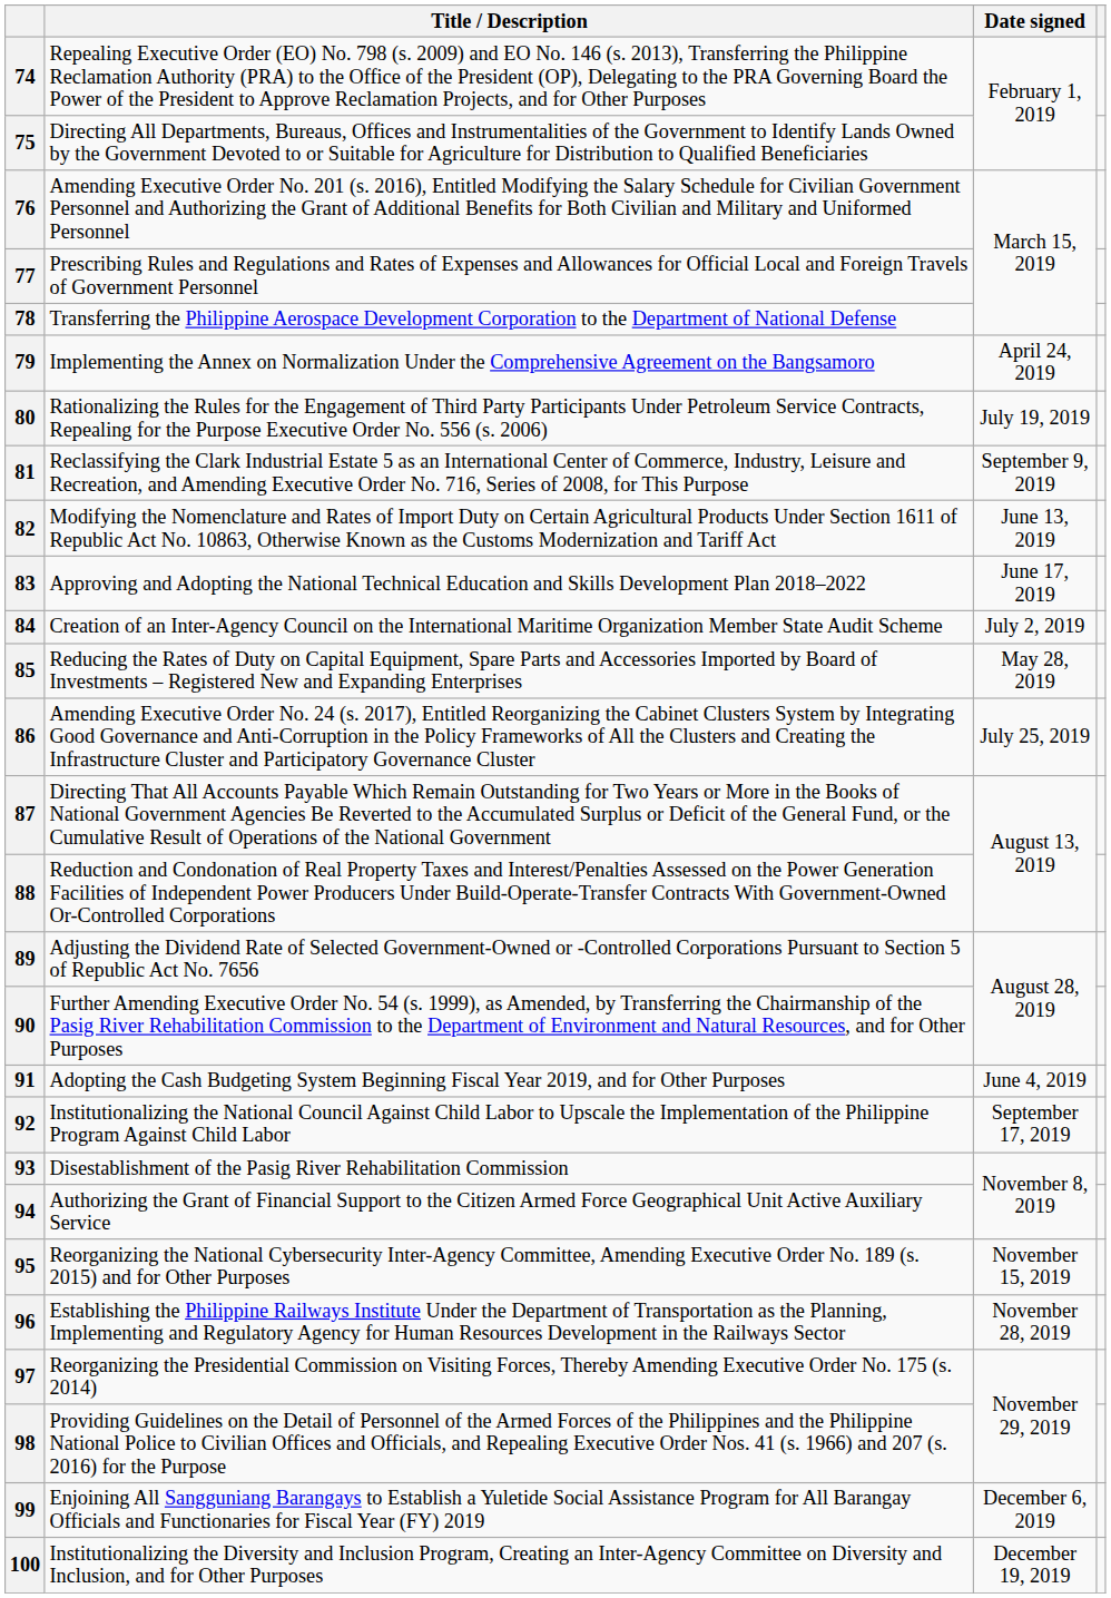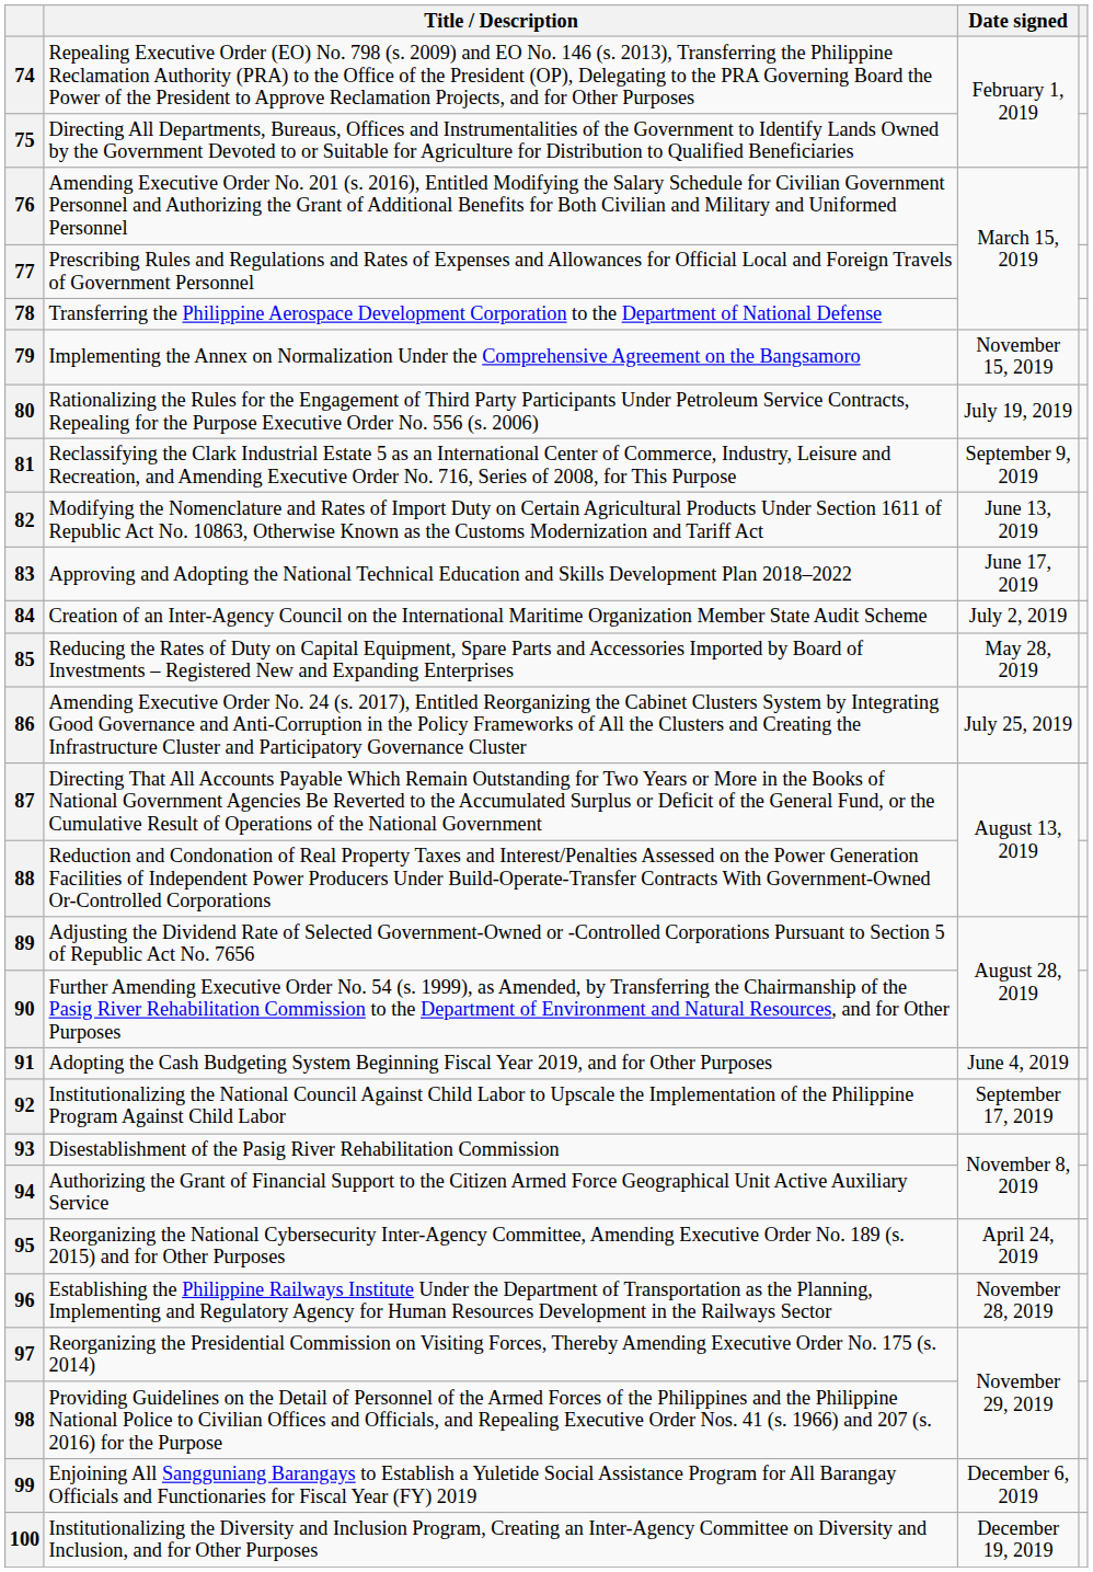 <table class="wikitable sortable" style="text-align:center;">
 <tr>
 <th scope="col"></th>
 <th scope="col">Title / Description</th>
 <th scope="col">Date signed</th>
 <th scope="col" class="unsortable"></th>
 </tr>
 <tr>
 <th scope="row">74</th>
 <td style="text-align:left;">Repealing Executive Order (EO) No. 798 (s. 2009) and EO No. 146 (s. 2013), Transferring the Philippine Reclamation Authority (PRA) to the Office of the President (OP), Delegating to the PRA Governing Board the Power of the President to Approve Reclamation Projects, and for Other Purposes</td>
 <td rowspan="2">February 1, 2019</td>
 <td></td>
 </tr>
 <tr>
 <th scope="row">75</th>
 <td style="text-align:left;">Directing All Departments, Bureaus, Offices and Instrumentalities of the Government to Identify Lands Owned by the Government Devoted to or Suitable for Agriculture for Distribution to Qualified Beneficiaries</td>
 <td></td>
 </tr>
 <tr>
 <th scope="row">76</th>
 <td style="text-align:left;">Amending Executive Order No. 201 (s. 2016), Entitled Modifying the Salary Schedule for Civilian Government Personnel and Authorizing the Grant of Additional Benefits for Both Civilian and Military and Uniformed Personnel</td>
 <td rowspan="3">March 15, 2019</td>
 <td></td>
 </tr>
 <tr>
 <th scope="row">77</th>
 <td style="text-align:left;">Prescribing Rules and Regulations and Rates of Expenses and Allowances for Official Local and Foreign Travels of Government Personnel</td>
 <td></td>
 </tr>
 <tr>
 <th scope="row">78</th>
 <td style="text-align:left;">Transferring the <a href='#'>Philippine Aerospace Development Corporation</a> to the <a href='#'>Department of National Defense</a></td>
 <td></td>
 </tr>
 <tr>
 <th scope="row">79</th>
 <td style="text-align:left;">Implementing the Annex on Normalization Under the <a href='#'>Comprehensive Agreement on the Bangsamoro</a></td>
-<td>April 24, 2019</td>
+<td>November 15, 2019</td>
 <td></td>
 </tr>
 <tr>
 <th scope="row">80</th>
 <td style="text-align:left;">Rationalizing the Rules for the Engagement of Third Party Participants Under Petroleum Service Contracts, Repealing for the Purpose Executive Order No. 556 (s. 2006)</td>
 <td>July 19, 2019</td>
 <td></td>
 </tr>
 <tr>
 <th scope="row">81</th>
 <td style="text-align:left;">Reclassifying the Clark Industrial Estate 5 as an International Center of Commerce, Industry, Leisure and Recreation, and Amending Executive Order No. 716, Series of 2008, for This Purpose</td>
 <td>September 9, 2019</td>
 <td></td>
 </tr>
 <tr>
 <th scope="row">82</th>
 <td style="text-align:left;">Modifying the Nomenclature and Rates of Import Duty on Certain Agricultural Products Under Section 1611 of Republic Act No. 10863, Otherwise Known as the Customs Modernization and Tariff Act</td>
 <td>June 13, 2019</td>
 <td></td>
 </tr>
 <tr>
 <th scope="row">83</th>
 <td style="text-align:left;">Approving and Adopting the National Technical Education and Skills Development Plan 2018–2022</td>
 <td>June 17, 2019</td>
 <td></td>
 </tr>
 <tr>
 <th scope="row">84</th>
 <td style="text-align:left;">Creation of an Inter-Agency Council on the International Maritime Organization Member State Audit Scheme</td>
 <td>July 2, 2019</td>
 <td></td>
 </tr>
 <tr>
 <th scope="row">85</th>
 <td style="text-align:left;">Reducing the Rates of Duty on Capital Equipment, Spare Parts and Accessories Imported by Board of Investments – Registered New and Expanding Enterprises</td>
 <td>May 28, 2019</td>
 <td></td>
 </tr>
 <tr>
 <th scope="row">86</th>
 <td style="text-align:left;">Amending Executive Order No. 24 (s. 2017), Entitled Reorganizing the Cabinet Clusters System by Integrating Good Governance and Anti-Corruption in the Policy Frameworks of All the Clusters and Creating the Infrastructure Cluster and Participatory Governance Cluster</td>
 <td>July 25, 2019</td>
 <td></td>
 </tr>
 <tr>
 <th scope="row">87</th>
 <td style="text-align:left;">Directing That All Accounts Payable Which Remain Outstanding for Two Years or More in the Books of National Government Agencies Be Reverted to the Accumulated Surplus or Deficit of the General Fund, or the Cumulative Result of Operations of the National Government</td>
 <td rowspan="2">August 13, 2019</td>
 <td></td>
 </tr>
 <tr>
 <th scope="row">88</th>
 <td style="text-align:left;">Reduction and Condonation of Real Property Taxes and Interest/Penalties Assessed on the Power Generation Facilities of Independent Power Producers Under Build-Operate-Transfer Contracts With Government-Owned Or-Controlled Corporations</td>
 <td></td>
 </tr>
 <tr>
 <th scope="row">89</th>
 <td style="text-align:left;">Adjusting the Dividend Rate of Selected Government-Owned or -Controlled Corporations Pursuant to Section 5 of Republic Act No. 7656</td>
 <td rowspan="2">August 28, 2019</td>
 <td></td>
 </tr>
 <tr>
 <th scope="row">90</th>
 <td style="text-align:left;">Further Amending Executive Order No. 54 (s. 1999), as Amended, by Transferring the Chairmanship of the <a href='#'>Pasig River Rehabilitation Commission</a> to the <a href='#'>Department of Environment and Natural Resources</a>, and for Other Purposes</td>
 <td></td>
 </tr>
 <tr>
 <th scope="row">91</th>
 <td style="text-align:left;">Adopting the Cash Budgeting System Beginning Fiscal Year 2019, and for Other Purposes</td>
 <td>June 4, 2019</td>
 <td></td>
 </tr>
 <tr>
 <th scope="row">92</th>
 <td style="text-align:left;">Institutionalizing the National Council Against Child Labor to Upscale the Implementation of the Philippine Program Against Child Labor</td>
 <td>September 17, 2019</td>
 <td></td>
 </tr>
 <tr>
 <th scope="row">93</th>
 <td style="text-align:left;">Disestablishment of the Pasig River Rehabilitation Commission</td>
 <td rowspan="2">November 8, 2019</td>
 <td></td>
 </tr>
 <tr>
 <th scope="row">94</th>
 <td style="text-align:left;">Authorizing the Grant of Financial Support to the Citizen Armed Force Geographical Unit Active Auxiliary Service</td>
 <td></td>
 </tr>
 <tr>
 <th scope="row">95</th>
 <td style="text-align:left;">Reorganizing the National Cybersecurity Inter-Agency Committee, Amending Executive Order No. 189 (s. 2015) and for Other Purposes</td>
-<td>November 15, 2019</td>
+<td>April 24, 2019</td>
 <td></td>
 </tr>
 <tr>
 <th scope="row">96</th>
 <td style="text-align:left;">Establishing the <a href='#'>Philippine Railways Institute</a> Under the Department of Transportation as the Planning, Implementing and Regulatory Agency for Human Resources Development in the Railways Sector</td>
 <td>November 28, 2019</td>
 <td></td>
 </tr>
 <tr>
 <th scope="row">97</th>
 <td style="text-align:left;">Reorganizing the Presidential Commission on Visiting Forces, Thereby Amending Executive Order No. 175 (s. 2014)</td>
 <td rowspan="2">November 29, 2019</td>
 <td></td>
 </tr>
 <tr>
 <th scope="row">98</th>
 <td style="text-align:left;">Providing Guidelines on the Detail of Personnel of the Armed Forces of the Philippines and the Philippine National Police to Civilian Offices and Officials, and Repealing Executive Order Nos. 41 (s. 1966) and 207 (s. 2016) for the Purpose</td>
 <td></td>
 </tr>
 <tr>
 <th scope="row">99</th>
 <td style="text-align:left;">Enjoining All <a href='#'>Sangguniang Barangays</a> to Establish a Yuletide Social Assistance Program for All Barangay Officials and Functionaries for Fiscal Year (FY) 2019</td>
 <td>December 6, 2019</td>
 <td></td>
 </tr>
 <tr>
 <th scope='row'>100</th>
 <td style='text-align:left;'>Institutionalizing the Diversity and Inclusion Program, Creating an Inter-Agency Committee on Diversity and Inclusion, and for Other Purposes</td>
 <td>December 19, 2019</td>
 <td></td>
 </tr>
 </table>
